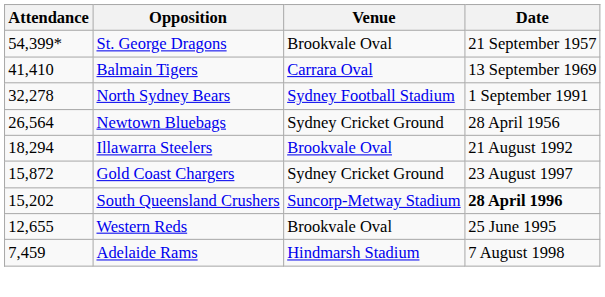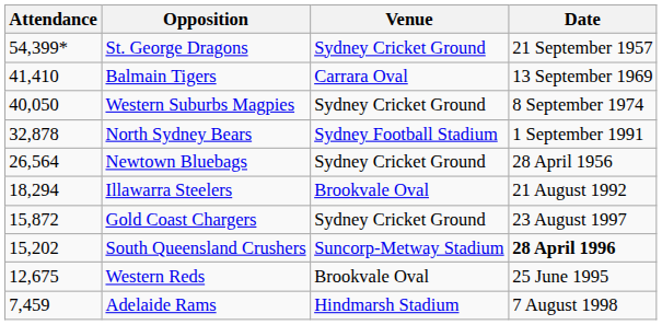 <table class="wikitable" style="text-align:left;">
 <tr>
 <th>Attendance</th>
 <th>Opposition</th>
 <th>Venue</th>
 <th>Date</th>
 </tr>
 <tr>
 <td>54,399*</td>
 <td> <a href='#'>St. George Dragons</a></td>
-<td>Brookvale Oval</td>
+<td><a href='#'>Sydney Cricket Ground</a></td>
 <td>21 September 1957</td>
 </tr>
 <tr>
 <td>41,410</td>
 <td> <a href='#'>Balmain Tigers</a></td>
 <td><a href='#'>Carrara Oval</a></td>
 <td>13 September 1969</td>
 </tr>
 <tr>
-<td>32,278</td>
+<td>40,050</td>
+<td> <a href='#'>Western Suburbs Magpies</a></td>
+<td>Sydney Cricket Ground</td>
+<td>8 September 1974</td>
+</tr>
+<tr>
+<td>32,878</td>
 <td> <a href='#'>North Sydney Bears</a></td>
 <td><a href='#'>Sydney Football Stadium</a></td>
 <td>1 September 1991</td>
 </tr>
 <tr>
 <td>26,564</td>
 <td> <a href='#'>Newtown Bluebags</a></td>
 <td>Sydney Cricket Ground</td>
 <td>28 April 1956</td>
 </tr>
 <tr>
 <td>18,294</td>
 <td> <a href='#'>Illawarra Steelers</a></td>
 <td><a href='#'>Brookvale Oval</a></td>
 <td>21 August 1992</td>
 </tr>
 <tr>
 <td>15,872</td>
 <td> <a href='#'>Gold Coast Chargers</a></td>
 <td>Sydney Cricket Ground</td>
 <td>23 August 1997</td>
 </tr>
 <tr>
 <td>15,202</td>
 <td> <a href='#'>South Queensland Crushers</a></td>
 <td><a href='#'>Suncorp-Metway Stadium</a></td>
 <td><strong>28 April 1996</strong></td>
 </tr>
 <tr>
-<td>12,655</td>
+<td>12,675</td>
 <td> <a href='#'>Western Reds</a></td>
 <td>Brookvale Oval</td>
 <td>25 June 1995</td>
 </tr>
 <tr>
 <td>7,459</td>
 <td> <a href='#'>Adelaide Rams</a></td>
 <td><a href='#'>Hindmarsh Stadium</a></td>
 <td>7 August 1998</td>
 </tr>
 </table>
